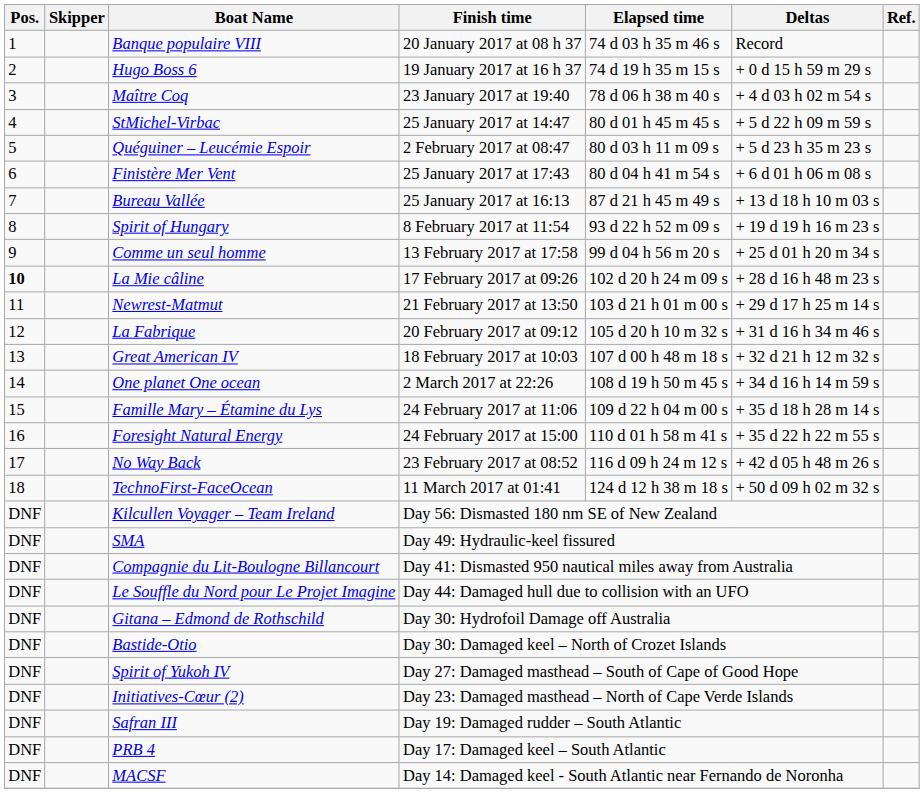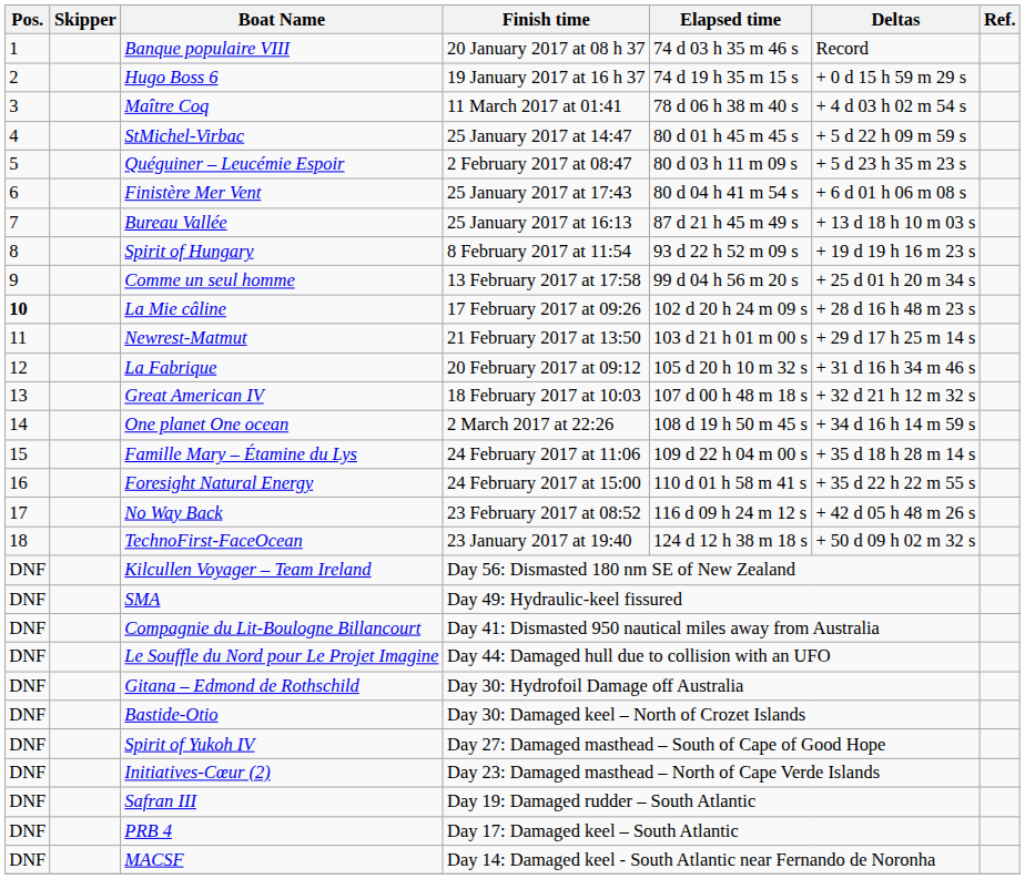 <table class="wikitable sortable">
 <tr>
 <th>Pos.</th>
 <th>Skipper</th>
 <th>Boat Name</th>
 <th>Finish time</th>
 <th>Elapsed time</th>
 <th>Deltas</th>
 <th>Ref.</th>
 </tr>
 <tr>
 <td>1</td>
 <td></td>
 <td><em><a href='#'>Banque populaire VIII</a></em></td>
 <td>20 January 2017 at 08 h 37</td>
 <td>74 d 03 h 35 m 46 s</td>
 <td>Record</td>
 <td></td>
 </tr>
 <tr>
 <td>2</td>
 <td></td>
 <td><em><a href='#'>Hugo Boss 6</a></em></td>
 <td>19 January 2017 at 16 h 37</td>
 <td>74 d 19 h 35 m 15 s</td>
 <td>+ 0 d 15 h 59 m 29 s</td>
 <td></td>
 </tr>
 <tr>
 <td>3</td>
 <td></td>
 <td><em><a href='#'>Maître Coq</a></em></td>
-<td>23 January 2017 at 19:40</td>
+<td>11 March 2017 at 01:41</td>
 <td>78 d 06 h 38 m 40 s</td>
 <td>+ 4 d 03 h 02 m 54 s</td>
 <td></td>
 </tr>
 <tr>
 <td>4</td>
 <td></td>
 <td><em><a href='#'>StMichel-Virbac</a></em></td>
 <td>25 January 2017 at 14:47</td>
 <td>80 d 01 h 45 m 45 s</td>
 <td>+ 5 d 22 h 09 m 59 s</td>
 <td></td>
 </tr>
 <tr>
 <td>5</td>
 <td></td>
 <td><em><a href='#'>Quéguiner – Leucémie Espoir</a></em></td>
 <td>2 February 2017 at 08:47</td>
 <td>80 d 03 h 11 m 09 s</td>
 <td>+ 5 d 23 h 35 m 23 s</td>
 <td></td>
 </tr>
 <tr>
 <td>6</td>
 <td></td>
 <td><em><a href='#'>Finistère Mer Vent</a></em></td>
 <td>25 January 2017 at 17:43</td>
 <td>80 d 04 h 41 m 54 s</td>
 <td>+ 6 d 01 h 06 m 08 s</td>
 <td></td>
 </tr>
 <tr>
 <td>7</td>
 <td></td>
 <td><em><a href='#'>Bureau Vallée</a></em></td>
 <td>25 January 2017 at 16:13</td>
 <td>87 d 21 h 45 m 49 s</td>
 <td>+ 13 d 18 h 10 m 03 s</td>
 <td></td>
 </tr>
 <tr>
 <td>8</td>
 <td></td>
 <td><em><a href='#'>Spirit of Hungary</a></em></td>
 <td>8 February 2017 at 11:54</td>
 <td>93 d 22 h 52 m 09 s</td>
 <td>+ 19 d 19 h 16 m 23 s</td>
 <td></td>
 </tr>
 <tr>
 <td>9</td>
 <td></td>
 <td><em><a href='#'>Comme un seul homme</a></em></td>
 <td>13 February 2017 at 17:58</td>
 <td>99 d 04 h 56 m 20 s</td>
 <td>+ 25 d 01 h 20 m 34 s</td>
 <td></td>
 </tr>
 <tr>
 <td><strong>10</strong></td>
 <td></td>
 <td><em><a href='#'>La Mie câline</a></em></td>
 <td>17 February 2017 at 09:26</td>
 <td>102 d 20 h 24 m 09 s</td>
 <td>+ 28 d 16 h 48 m 23 s</td>
 <td></td>
 </tr>
 <tr>
 <td>11</td>
 <td></td>
 <td><em><a href='#'>Newrest-Matmut</a></em></td>
 <td>21 February 2017 at 13:50</td>
 <td>103 d 21 h 01 m 00 s</td>
 <td>+ 29 d 17 h 25 m 14 s</td>
 <td></td>
 </tr>
 <tr>
 <td>12</td>
 <td></td>
 <td><em><a href='#'>La Fabrique</a></em></td>
 <td>20 February 2017 at 09:12</td>
 <td>105 d 20 h 10 m 32 s</td>
 <td>+ 31 d 16 h 34 m 46 s</td>
 <td></td>
 </tr>
 <tr>
 <td>13</td>
 <td></td>
 <td><em><a href='#'>Great American IV</a></em></td>
 <td>18 February 2017 at 10:03</td>
 <td>107 d 00 h 48 m 18 s</td>
 <td>+ 32 d 21 h 12 m 32 s</td>
 <td></td>
 </tr>
 <tr>
 <td>14</td>
 <td></td>
 <td><em><a href='#'>One planet One ocean</a></em></td>
 <td>2 March 2017 at 22:26</td>
 <td>108 d 19 h 50 m 45 s</td>
 <td>+ 34 d 16 h 14 m 59 s</td>
 <td></td>
 </tr>
 <tr>
 <td>15</td>
 <td></td>
 <td><em><a href='#'>Famille Mary – Étamine du Lys</a></em></td>
 <td>24 February 2017 at 11:06</td>
 <td>109 d 22 h 04 m 00 s</td>
 <td>+ 35 d 18 h 28 m 14 s</td>
 <td></td>
 </tr>
 <tr>
 <td>16</td>
 <td></td>
 <td><em><a href='#'>Foresight Natural Energy</a></em></td>
 <td>24 February 2017 at 15:00</td>
 <td>110 d 01 h 58 m 41 s</td>
 <td>+ 35 d 22 h 22 m 55 s</td>
 <td></td>
 </tr>
 <tr>
 <td>17</td>
 <td></td>
 <td><em><a href='#'>No Way Back</a></em></td>
 <td>23 February 2017 at 08:52</td>
 <td>116 d 09 h 24 m 12 s</td>
 <td>+ 42 d 05 h 48 m 26 s</td>
 <td></td>
 </tr>
 <tr>
 <td>18</td>
 <td></td>
 <td><em><a href='#'>TechnoFirst-FaceOcean</a></em></td>
-<td>11 March 2017 at 01:41</td>
+<td>23 January 2017 at 19:40</td>
 <td>124 d 12 h 38 m 18 s</td>
 <td>+ 50 d 09 h 02 m 32 s</td>
 <td></td>
 </tr>
 <tr>
 <td>DNF</td>
 <td></td>
 <td><em><a href='#'>Kilcullen Voyager – Team Ireland</a></em></td>
 <td colspan=3>Day 56: Dismasted 180 nm SE of New Zealand</td>
 <td></td>
 </tr>
 <tr>
 <td>DNF</td>
 <td></td>
 <td><em><a href='#'>SMA</a></em></td>
 <td colspan=3>Day 49: Hydraulic-keel fissured</td>
 <td></td>
 </tr>
 <tr>
 <td>DNF</td>
 <td></td>
 <td><em><a href='#'>Compagnie du Lit-Boulogne Billancourt</a></em></td>
 <td colspan=3>Day 41: Dismasted 950 nautical miles away from Australia</td>
 <td></td>
 </tr>
 <tr>
 <td>DNF</td>
 <td></td>
 <td><em><a href='#'>Le Souffle du Nord pour Le Projet Imagine</a></em></td>
 <td colspan=3>Day 44: Damaged hull due to collision with an UFO</td>
 <td></td>
 </tr>
 <tr>
 <td>DNF</td>
 <td></td>
 <td><em><a href='#'>Gitana – Edmond de Rothschild</a></em></td>
 <td colspan=3>Day 30: Hydrofoil Damage off Australia</td>
 <td></td>
 </tr>
 <tr>
 <td>DNF</td>
 <td></td>
 <td><em><a href='#'>Bastide-Otio</a></em></td>
 <td colspan=3>Day 30: Damaged keel – North of Crozet Islands</td>
 <td></td>
 </tr>
 <tr>
 <td>DNF</td>
 <td></td>
 <td><em><a href='#'>Spirit of Yukoh IV</a></em></td>
 <td colspan=3>Day 27: Damaged masthead – South of Cape of Good Hope</td>
 <td></td>
 </tr>
 <tr>
 <td>DNF</td>
 <td></td>
 <td><em><a href='#'>Initiatives-Cœur (2)</a></em></td>
 <td colspan=3>Day 23: Damaged masthead – North of Cape Verde Islands</td>
 <td></td>
 </tr>
 <tr>
 <td>DNF</td>
 <td></td>
 <td><em><a href='#'>Safran III</a></em></td>
 <td colspan=3>Day 19: Damaged rudder – South Atlantic</td>
 <td></td>
 </tr>
 <tr>
 <td>DNF</td>
 <td></td>
 <td><em><a href='#'>PRB 4</a></em></td>
 <td colspan=3>Day 17: Damaged keel – South Atlantic</td>
 <td></td>
 </tr>
 <tr>
 <td>DNF</td>
 <td></td>
 <td><em><a href='#'>MACSF</a></em></td>
 <td colspan=3>Day 14: Damaged keel - South Atlantic near Fernando de Noronha</td>
 <td></td>
 </tr>
 <tr>
 </tr>
 </table>
